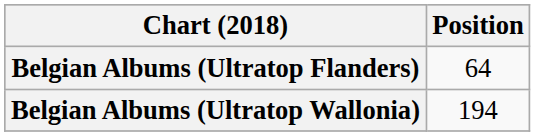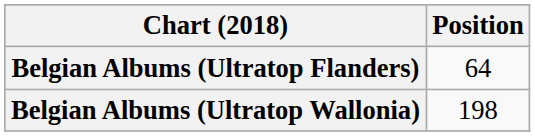 <table class="wikitable sortable plainrowheaders" style="text-align:center">
 <tr>
 <th scope="col">Chart (2018)</th>
 <th scope="col">Position</th>
 </tr>
 <tr>
 <th scope="row">Belgian Albums (Ultratop Flanders)</th>
 <td>64</td>
 </tr>
 <tr>
 <th scope="row">Belgian Albums (Ultratop Wallonia)</th>
-<td>194</td>
+<td>198</td>
 </tr>
 </table>
